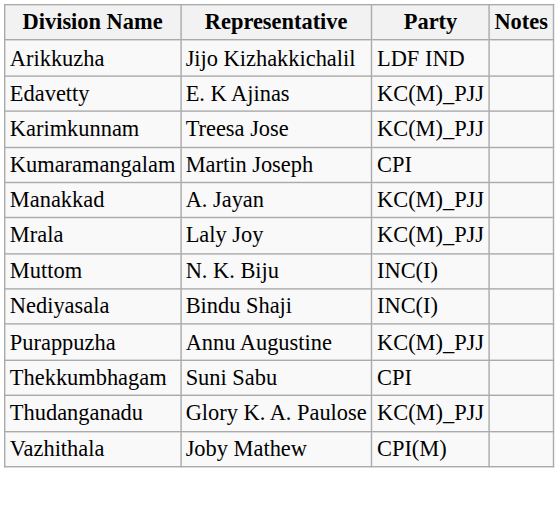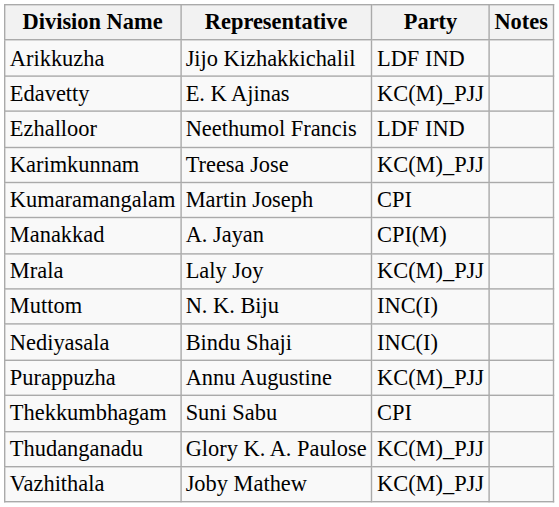 <table class="wikitable">
 <tr>
 <th>Division Name</th>
 <th>Representative</th>
 <th>Party</th>
 <th>Notes</th>
 </tr>
 <tr>
 <td>Arikkuzha</td>
 <td>Jijo Kizhakkichalil</td>
 <td>LDF IND</td>
 <td></td>
 </tr>
 <tr>
 <td>Edavetty</td>
 <td>E. K Ajinas</td>
 <td>KC(M)_PJJ</td>
 <td></td>
 </tr>
 <tr>
+<td>Ezhalloor</td>
+<td>Neethumol Francis</td>
+<td>LDF IND</td>
+<td></td>
+</tr>
+<tr>
 <td>Karimkunnam</td>
 <td>Treesa Jose</td>
 <td>KC(M)_PJJ</td>
 <td></td>
 </tr>
 <tr>
 <td>Kumaramangalam</td>
 <td>Martin Joseph</td>
 <td>CPI</td>
 <td></td>
 </tr>
 <tr>
 <td>Manakkad</td>
 <td>A. Jayan</td>
-<td>KC(M)_PJJ</td>
+<td>CPI(M)</td>
 <td></td>
 </tr>
 <tr>
 <td>Mrala</td>
 <td>Laly Joy</td>
 <td>KC(M)_PJJ</td>
 <td></td>
 </tr>
 <tr>
 <td>Muttom</td>
 <td>N. K. Biju</td>
 <td>INC(I)</td>
 <td></td>
 </tr>
 <tr>
 <td>Nediyasala</td>
 <td>Bindu Shaji</td>
 <td>INC(I)</td>
 <td></td>
 </tr>
 <tr>
 <td>Purappuzha</td>
 <td>Annu Augustine</td>
 <td>KC(M)_PJJ</td>
 <td></td>
 </tr>
 <tr>
 <td>Thekkumbhagam</td>
 <td>Suni Sabu</td>
 <td>CPI</td>
 <td></td>
 </tr>
 <tr>
 <td>Thudanganadu</td>
 <td>Glory K. A. Paulose</td>
 <td>KC(M)_PJJ</td>
 <td></td>
 </tr>
 <tr>
 <td>Vazhithala</td>
 <td>Joby Mathew</td>
-<td>CPI(M)</td>
+<td>KC(M)_PJJ</td>
 <td></td>
 </tr>
 </table>
